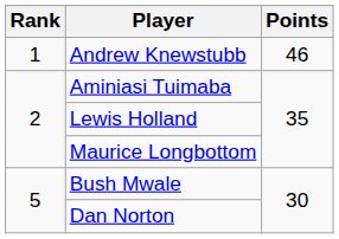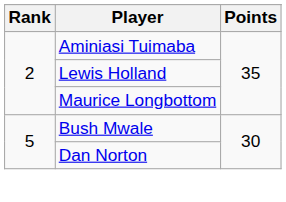 <table class="wikitable sortable">
 <tr>
 </tr>
 <tr>
 <th>Rank</th>
 <th>Player</th>
 <th>Points</th>
-</tr>
-<tr>
-<td align=center>1</td>
-<td> <a href='#'>Andrew Knewstubb</a></td>
-<td align=center>46</td>
 </tr>
 <tr>
 <td align=center rowspan=3>2</td>
 <td> <a href='#'>Aminiasi Tuimaba</a></td>
 <td align=center rowspan=3>35</td>
 </tr>
 <tr>
 <td> <a href='#'>Lewis Holland</a></td>
 </tr>
 <tr>
 <td> <a href='#'>Maurice Longbottom</a></td>
 </tr>
 <tr>
 <td align=center rowspan=2>5</td>
 <td> <a href='#'>Bush Mwale</a></td>
 <td align=center rowspan=2>30</td>
 </tr>
 <tr>
 <td> <a href='#'>Dan Norton</a></td>
 </tr>
 </table>
